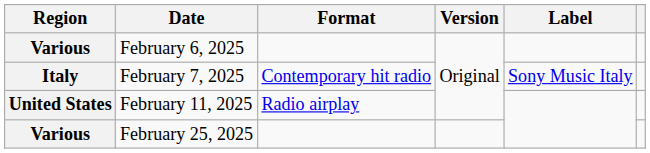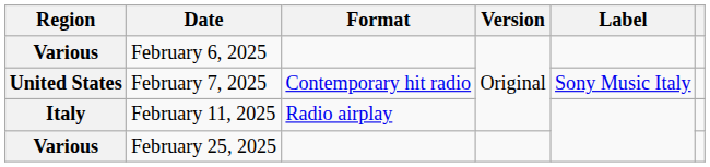 <table class="wikitable plainrowheaders">
 <tr>
 <th scope="col">Region</th>
 <th scope="col">Date</th>
 <th scope="col">Format</th>
 <th scope="col">Version</th>
 <th scope="col">Label</th>
 <th scope="col"></th>
 </tr>
 <tr>
 <th scope="row">Various</th>
 <td>February 6, 2025</td>
 <td></td>
 <td rowspan="3">Original</td>
 <td></td>
 <td style="text-align:center"></td>
 </tr>
 <tr>
-<th scope="row">Italy</th>
+<th scope="row">United States</th>
 <td>February 7, 2025</td>
 <td><a href='#'>Contemporary hit radio</a></td>
 <td><a href='#'>Sony Music Italy</a></td>
 <td style="text-align:center"></td>
 </tr>
 <tr>
-<th scope="row">United States</th>
+<th scope="row">Italy</th>
 <td>February 11, 2025</td>
 <td><a href='#'>Radio airplay</a></td>
 <td rowspan="2"></td>
 <td style="text-align:center"></td>
 </tr>
 <tr>
 <th scope="row">Various</th>
 <td>February 25, 2025</td>
 <td></td>
 <td></td>
 <td style="text-align:center"></td>
 </tr>
 </table>
